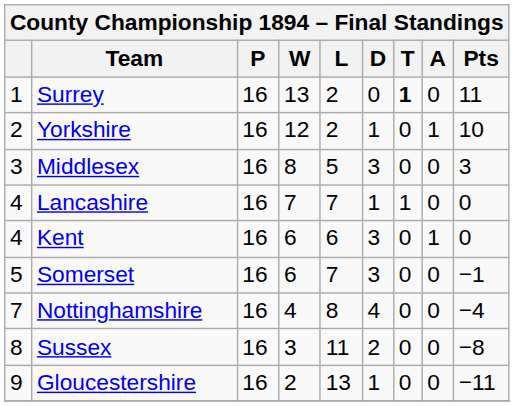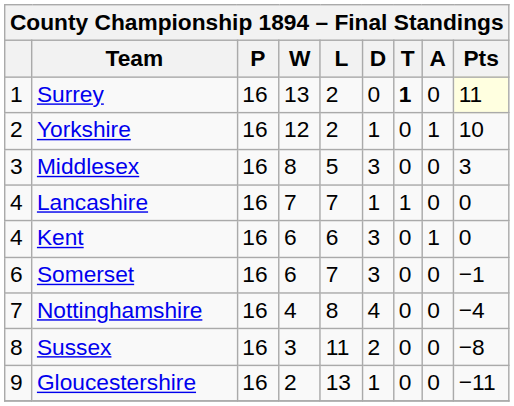 <table class="wikitable">
 <tr>
 <th colspan="9">County Championship 1894 – Final Standings</th>
 </tr>
 <tr bgcolor="#efefef">
 <th></th>
 <th>Team</th>
 <th>P</th>
 <th>W</th>
 <th>L</th>
 <th>D</th>
 <th>T</th>
 <th>A</th>
 <th>Pts</th>
 </tr>
 <tr>
 <td>1</td>
 <td><a href='#'>Surrey</a></td>
 <td>16</td>
 <td>13</td>
 <td>2</td>
 <td>0</td>
 <td><strong>1</strong></td>
 <td>0</td>
-<td>11</td>
+<td style="background: lightyellow;">11</td>
 </tr>
 <tr>
 <td>2</td>
 <td><a href='#'>Yorkshire</a></td>
 <td>16</td>
 <td>12</td>
 <td>2</td>
 <td>1</td>
 <td>0</td>
 <td>1</td>
 <td>10</td>
 </tr>
 <tr>
 <td>3</td>
 <td><a href='#'>Middlesex</a></td>
 <td>16</td>
 <td>8</td>
 <td>5</td>
 <td>3</td>
 <td>0</td>
 <td>0</td>
 <td>3</td>
 </tr>
 <tr>
 <td>4</td>
 <td><a href='#'>Lancashire</a></td>
 <td>16</td>
 <td>7</td>
 <td>7</td>
 <td>1</td>
 <td>1</td>
 <td>0</td>
 <td>0</td>
 </tr>
 <tr>
 <td>4</td>
 <td><a href='#'>Kent</a></td>
 <td>16</td>
 <td>6</td>
 <td>6</td>
 <td>3</td>
 <td>0</td>
 <td>1</td>
 <td>0</td>
 </tr>
 <tr>
-<td>5</td>
+<td>6</td>
 <td><a href='#'>Somerset</a></td>
 <td>16</td>
 <td>6</td>
 <td>7</td>
 <td>3</td>
 <td>0</td>
 <td>0</td>
 <td>−1</td>
 </tr>
 <tr>
 <td>7</td>
 <td><a href='#'>Nottinghamshire</a></td>
 <td>16</td>
 <td>4</td>
 <td>8</td>
 <td>4</td>
 <td>0</td>
 <td>0</td>
 <td>−4</td>
 </tr>
 <tr>
 <td>8</td>
 <td><a href='#'>Sussex</a></td>
 <td>16</td>
 <td>3</td>
 <td>11</td>
 <td>2</td>
 <td>0</td>
 <td>0</td>
 <td>−8</td>
 </tr>
 <tr>
 <td>9</td>
 <td><a href='#'>Gloucestershire</a></td>
 <td>16</td>
 <td>2</td>
 <td>13</td>
 <td>1</td>
 <td>0</td>
 <td>0</td>
 <td>−11</td>
 </tr>
 <tr>
 </tr>
 </table>
